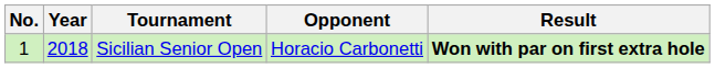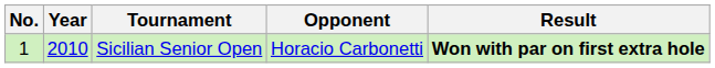 <table class="wikitable" style="font-size:95%;">
 <tr>
 <th>No.</th>
 <th>Year</th>
 <th>Tournament</th>
 <th>Opponent</th>
 <th>Result</th>
 </tr>
 <tr style="background:#D0F0C0;">
 <td align=center>1</td>
-<td><a href='#'>2018</a></td>
+<td><a href='#'>2010</a></td>
 <td><a href='#'>Sicilian Senior Open</a></td>
 <td> <a href='#'>Horacio Carbonetti</a></td>
 <td><strong>Won with par on first extra hole</strong></td>
 </tr>
 </table>
